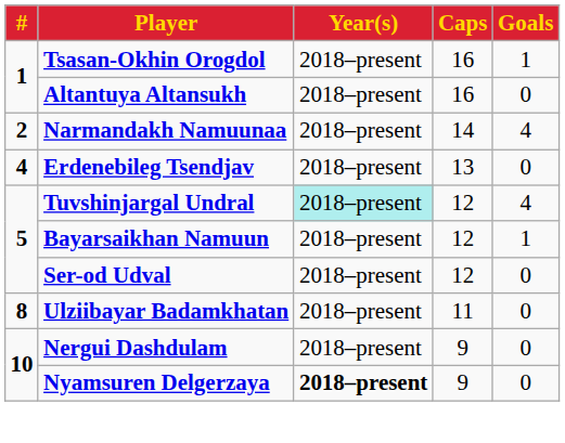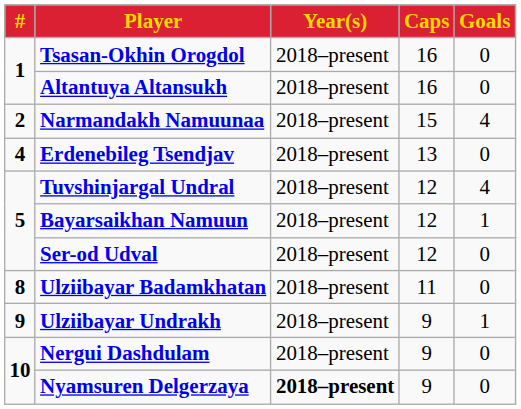 <table class="wikitable sortable">
 <tr>
 <th style="background:#DA2032;color:#FFD900">#</th>
 <th style="background:#DA2032;color:#FFD900">Player</th>
 <th style="background:#DA2032;color:#FFD900">Year(s)</th>
 <th style="background:#DA2032;color:#FFD900">Caps</th>
 <th style="background:#DA2032;color:#FFD900">Goals</th>
 </tr>
 <tr>
 <td align=center rowspan=2><strong>1</strong></td>
 <td><strong><a href='#'>Tsasan-Okhin Orogdol</a></strong></td>
 <td>2018–present</td>
 <td align=center>16</td>
-<td align=center>1</td>
+<td align=center>0</td>
 </tr>
 <tr>
 <td><strong><a href='#'>Altantuya Altansukh</a></strong></td>
 <td>2018–present</td>
 <td align=center>16</td>
 <td align=center>0</td>
 </tr>
 <tr>
 <td align=center><strong>2</strong></td>
 <td><strong><a href='#'>Narmandakh Namuunaa</a></strong></td>
 <td>2018–present</td>
-<td align=center>14</td>
+<td align=center>15</td>
 <td align=center>4</td>
 </tr>
 <tr>
 <td align=center><strong>4</strong></td>
 <td><strong><a href='#'>Erdenebileg Tsendjav</a></strong></td>
 <td>2018–present</td>
 <td align=center>13</td>
 <td align=center>0</td>
 </tr>
 <tr>
 <td align=center rowspan=3><strong>5</strong></td>
 <td><strong><a href='#'>Tuvshinjargal Undral</a></strong></td>
-<td style="background: paleturquoise;">2018–present</td>
+<td>2018–present</td>
 <td align=center>12</td>
 <td align=center>4</td>
 </tr>
 <tr>
 <td><strong><a href='#'>Bayarsaikhan Namuun</a></strong></td>
 <td>2018–present</td>
 <td align=center>12</td>
 <td align=center>1</td>
 </tr>
 <tr>
 <td><strong><a href='#'>Ser-od Udval</a></strong></td>
 <td>2018–present</td>
 <td align=center>12</td>
 <td align=center>0</td>
 </tr>
 <tr>
 <td align=center><strong>8</strong></td>
 <td><strong><a href='#'>Ulziibayar Badamkhatan</a></strong></td>
 <td>2018–present</td>
 <td align=center>11</td>
 <td align=center>0</td>
 </tr>
 <tr>
+<td align=center><strong>9</strong></td>
+<td><strong><a href='#'>Ulziibayar Undrakh</a></strong></td>
+<td>2018–present</td>
+<td align=center>9</td>
+<td align=center>1</td>
+</tr>
+<tr>
 <td align=center rowspan=2><strong>10</strong></td>
 <td><strong><a href='#'>Nergui Dashdulam</a></strong></td>
 <td>2018–present</td>
 <td align=center>9</td>
 <td align=center>0</td>
 </tr>
 <tr>
 <td><strong><a href='#'>Nyamsuren Delgerzaya</a></strong></td>
 <td><strong>2018–present</strong></td>
 <td align=center>9</td>
 <td align=center>0</td>
 </tr>
 </table>
